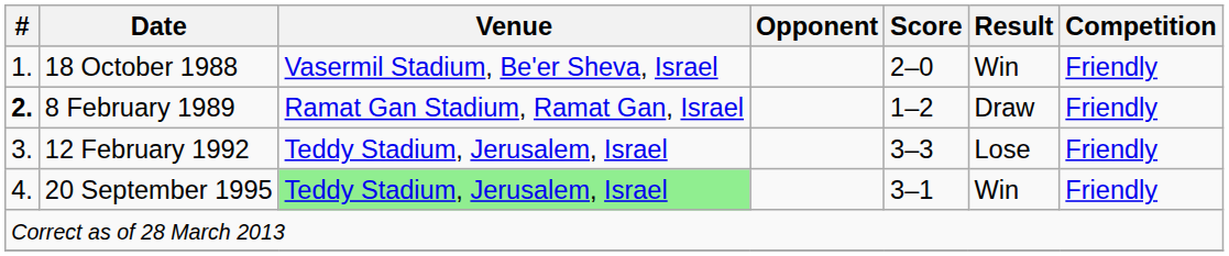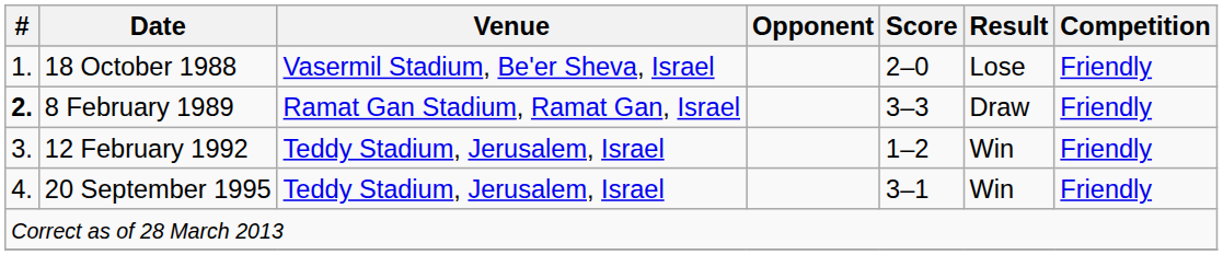 <table class="wikitable" style="font-size:95%;">
 <tr>
 <th>#</th>
 <th>Date</th>
 <th>Venue</th>
 <th>Opponent</th>
 <th>Score</th>
 <th>Result</th>
 <th>Competition</th>
 </tr>
 <tr>
 <td>1.</td>
 <td>18 October 1988</td>
 <td><a href='#'>Vasermil Stadium</a>, <a href='#'>Be'er Sheva</a>, <a href='#'>Israel</a></td>
 <td></td>
 <td>2–0</td>
-<td>Win</td>
+<td>Lose</td>
 <td><a href='#'>Friendly</a></td>
 </tr>
 <tr>
 <td><strong>2.</strong></td>
 <td>8 February 1989</td>
 <td><a href='#'>Ramat Gan Stadium</a>, <a href='#'>Ramat Gan</a>, <a href='#'>Israel</a></td>
 <td></td>
-<td>1–2</td>
+<td>3–3</td>
 <td>Draw</td>
 <td><a href='#'>Friendly</a></td>
 </tr>
 <tr>
 <td>3.</td>
 <td>12 February 1992</td>
 <td><a href='#'>Teddy Stadium</a>, <a href='#'>Jerusalem</a>, <a href='#'>Israel</a></td>
 <td></td>
-<td>3–3</td>
-<td>Lose</td>
+<td>1–2</td>
+<td>Win</td>
 <td><a href='#'>Friendly</a></td>
 </tr>
 <tr>
 <td>4.</td>
 <td>20 September 1995</td>
-<td style="background: lightgreen;"><a href='#'>Teddy Stadium</a>, <a href='#'>Jerusalem</a>, <a href='#'>Israel</a></td>
+<td><a href='#'>Teddy Stadium</a>, <a href='#'>Jerusalem</a>, <a href='#'>Israel</a></td>
 <td></td>
 <td>3–1</td>
 <td>Win</td>
 <td><a href='#'>Friendly</a></td>
 </tr>
 <tr>
 <td colspan="12"><small><em>Correct as of 28 March 2013</em></small></td>
 </tr>
 <tr>
 </tr>
 </table>
